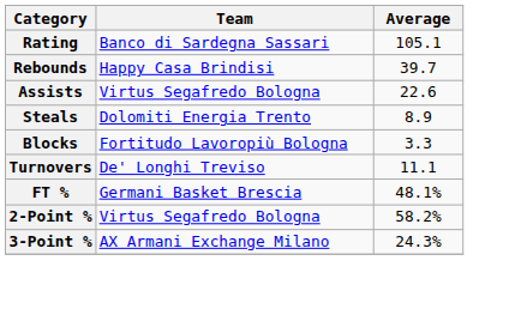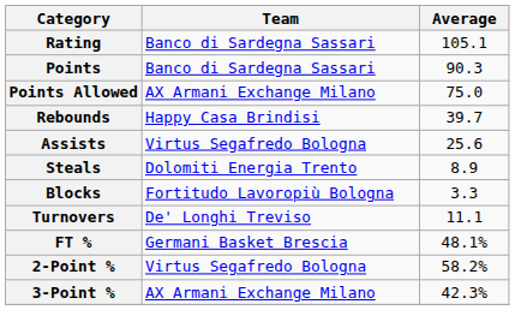 <table class="wikitable">
 <tr>
 <th>Category</th>
 <th width=230>Team</th>
 <th width=70>Average</th>
 </tr>
 <tr>
 <th>Rating</th>
 <td><a href='#'>Banco di Sardegna Sassari</a></td>
 <td style="text-align: center;">105.1</td>
 </tr>
 <tr>
+<th>Points</th>
+<td><a href='#'>Banco di Sardegna Sassari</a></td>
+<td style="text-align: center;">90.3</td>
+</tr>
+<tr>
+<th>Points Allowed</th>
+<td><a href='#'>AX Armani Exchange Milano</a></td>
+<td style="text-align: center;">75.0</td>
+</tr>
+<tr>
 <th>Rebounds</th>
 <td><a href='#'>Happy Casa Brindisi</a></td>
 <td style="text-align: center;">39.7</td>
 </tr>
 <tr>
 <th>Assists</th>
 <td><a href='#'>Virtus Segafredo Bologna</a></td>
-<td style="text-align: center;">22.6</td>
+<td style="text-align: center;">25.6</td>
 </tr>
 <tr>
 <th>Steals</th>
 <td><a href='#'>Dolomiti Energia Trento</a></td>
 <td style="text-align: center;">8.9</td>
 </tr>
 <tr>
 <th>Blocks</th>
 <td><a href='#'>Fortitudo Lavoropiù Bologna</a></td>
 <td style="text-align: center;">3.3</td>
 </tr>
 <tr>
 <th>Turnovers</th>
 <td><a href='#'>De' Longhi Treviso</a></td>
 <td style="text-align: center;">11.1</td>
 </tr>
 <tr>
 <th>FT %</th>
 <td><a href='#'>Germani Basket Brescia</a></td>
 <td style="text-align: center;">48.1%</td>
 </tr>
 <tr>
 <th>2-Point %</th>
 <td><a href='#'>Virtus Segafredo Bologna</a></td>
 <td style="text-align: center;">58.2%</td>
 </tr>
 <tr>
 <th>3-Point %</th>
 <td><a href='#'>AX Armani Exchange Milano</a></td>
-<td style="text-align: center;">24.3%</td>
+<td style="text-align: center;">42.3%</td>
 </tr>
 <tr>
 </tr>
 </table>
